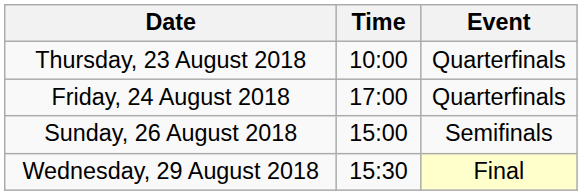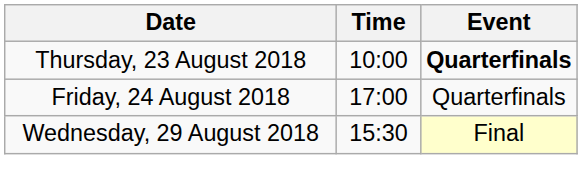 <table class = "wikitable" style="text-align:center;">
 <tr>
 <th width=220>Date</th>
 <th width=50>Time</th>
 <th width=100>Event</th>
 </tr>
 <tr>
 <td>Thursday, 23 August 2018</td>
 <td>10:00</td>
-<td>Quarterfinals</td>
+<td><strong>Quarterfinals</strong></td>
 </tr>
 <tr>
 <td>Friday, 24 August 2018</td>
 <td>17:00</td>
 <td>Quarterfinals</td>
 </tr>
 <tr>
-<td>Sunday, 26 August 2018</td>
-<td>15:00</td>
-<td>Semifinals</td>
-</tr>
-<tr>
 <td>Wednesday, 29 August 2018</td>
 <td>15:30</td>
 <td bgcolor=ffffcc>Final</td>
 </tr>
 </table>
